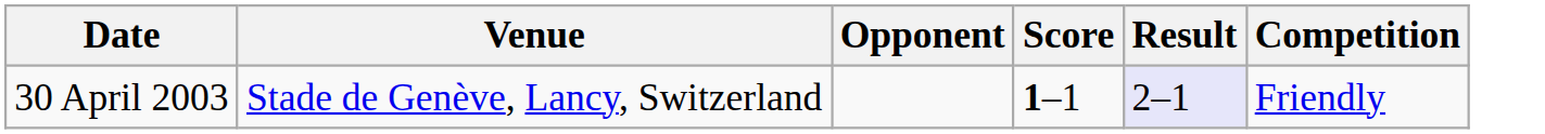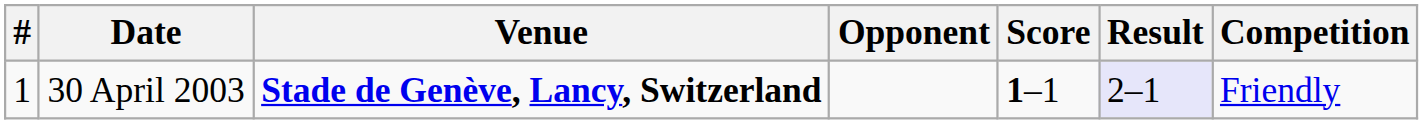 <table class="wikitable sortable" style="font-size:100%">
 <tr>
+<th>#</th>
 <th>Date</th>
 <th>Venue</th>
 <th>Opponent</th>
 <th>Score</th>
 <th>Result</th>
 <th>Competition</th>
 </tr>
 <tr>
+<td>1</td>
 <td>30 April 2003</td>
-<td><a href='#'>Stade de Genève</a>, <a href='#'>Lancy</a>, Switzerland</td>
+<td><strong><a href='#'>Stade de Genève</a>, <a href='#'>Lancy</a>, Switzerland</strong></td>
 <td></td>
 <td><strong>1</strong>–1</td>
 <td style="background: lavender;">2–1</td>
 <td><a href='#'>Friendly</a></td>
 </tr>
 </table>
